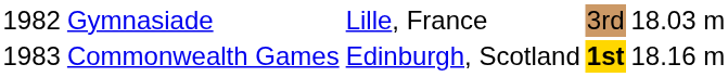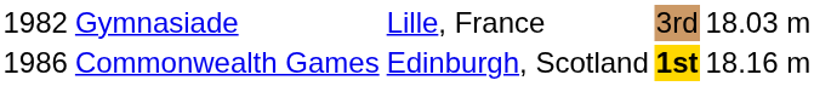 <table>
 <tr>
 <td>1982</td>
 <td><a href='#'>Gymnasiade</a></td>
 <td><a href='#'>Lille</a>, France</td>
 <td bgcolor=cc9966>3rd</td>
 <td>18.03 m</td>
 </tr>
 <tr>
-<td>1983</td>
+<td>1986</td>
 <td><a href='#'>Commonwealth Games</a></td>
 <td><a href='#'>Edinburgh</a>, Scotland</td>
 <td bgcolor=gold><strong>1st</strong></td>
 <td>18.16 m</td>
 </tr>
 </table>
